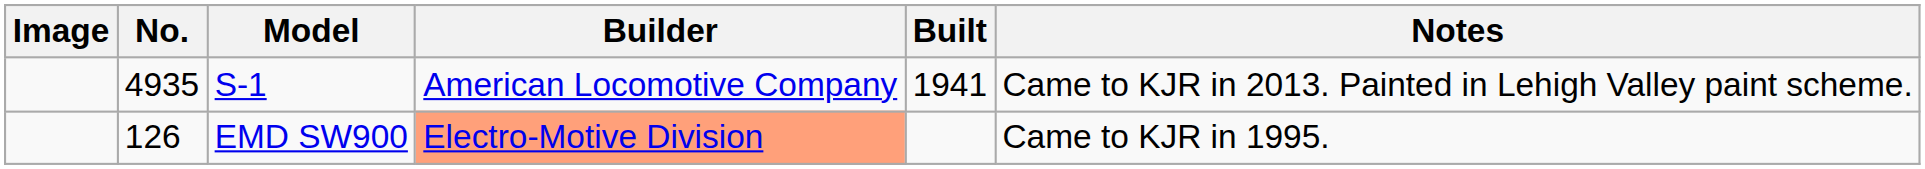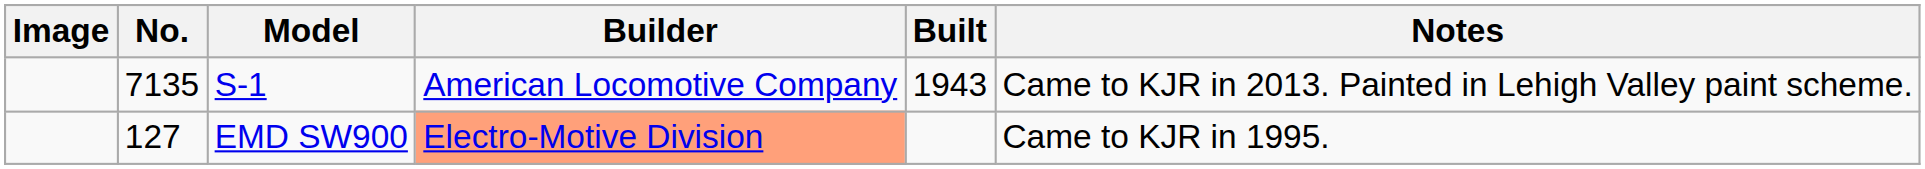 <table class="wikitable sortable">
 <tr>
 <th>Image</th>
 <th>No.</th>
 <th>Model</th>
 <th>Builder</th>
 <th>Built</th>
 <th class="unsortable">Notes</th>
 </tr>
 <tr>
 <td></td>
-<td>4935</td>
+<td>7135</td>
 <td><a href='#'>S-1</a></td>
 <td><a href='#'>American Locomotive Company</a></td>
-<td>1941</td>
+<td>1943</td>
 <td>Came to KJR in 2013.  Painted in Lehigh Valley paint scheme.</td>
 </tr>
 <tr>
 <td></td>
-<td>126</td>
+<td>127</td>
 <td><a href='#'>EMD SW900</a></td>
 <td style="background: lightsalmon;"><a href='#'>Electro-Motive Division</a></td>
 <td></td>
 <td>Came to KJR in 1995.</td>
 </tr>
 </table>
